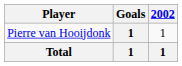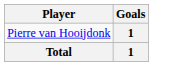 <table class="wikitable sortable" style="text-align:center;">
 <tr>
 <th>Player</th>
 <th>Goals</th>
-<th><a href='#'>2002</a></th>
 </tr>
 <tr>
 <td align="left"> <a href='#'>Pierre van Hooijdonk</a></td>
 <th>1</th>
-<td>1</td>
 </tr>
 <tr class="sortbottom">
 <th>Total</th>
 <th>1</th>
-<th>1</th>
 </tr>
 </table>
